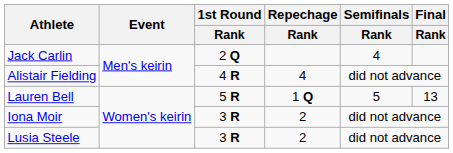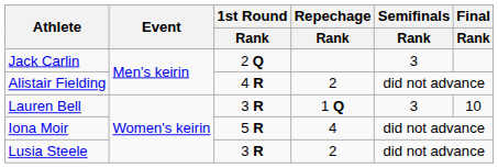 <table class=wikitable style=font-size:90%;text-align:center>
 <tr>
 <th rowspan=2>Athlete</th>
 <th rowspan=2>Event</th>
 <th>1st Round</th>
 <th>Repechage</th>
 <th>Semifinals</th>
 <th>Final</th>
 </tr>
 <tr style=font-size:95%>
 <th>Rank</th>
 <th>Rank</th>
 <th>Rank</th>
 <th>Rank</th>
 </tr>
 <tr align=center>
 <td align=left><a href='#'>Jack Carlin</a></td>
 <td align=left rowspan=2><a href='#'>Men's keirin</a></td>
 <td>2 <strong>Q</strong></td>
 <td></td>
-<td>4</td>
+<td>3</td>
 <td></td>
 </tr>
 <tr align=center>
 <td align=left><a href='#'>Alistair Fielding</a></td>
 <td>4 <strong>R</strong></td>
-<td>4</td>
+<td>2</td>
 <td colspan=2>did not advance</td>
 </tr>
 <tr align=center>
 <td align=left><a href='#'>Lauren Bell</a></td>
 <td align=left rowspan=3><a href='#'>Women's keirin</a></td>
-<td>5 <strong>R</strong></td>
+<td>3 <strong>R</strong></td>
 <td>1 <strong>Q</strong></td>
-<td>5</td>
-<td>13</td>
+<td>3</td>
+<td>10</td>
 </tr>
 <tr align=center>
 <td align=left><a href='#'>Iona Moir</a></td>
-<td>3 <strong>R</strong></td>
-<td>2</td>
+<td>5 <strong>R</strong></td>
+<td>4</td>
 <td colspan=2>did not advance</td>
 </tr>
 <tr align=center>
 <td align=left><a href='#'>Lusia Steele</a></td>
 <td>3 <strong>R</strong></td>
 <td>2</td>
 <td colspan=2>did not advance</td>
 </tr>
 </table>
